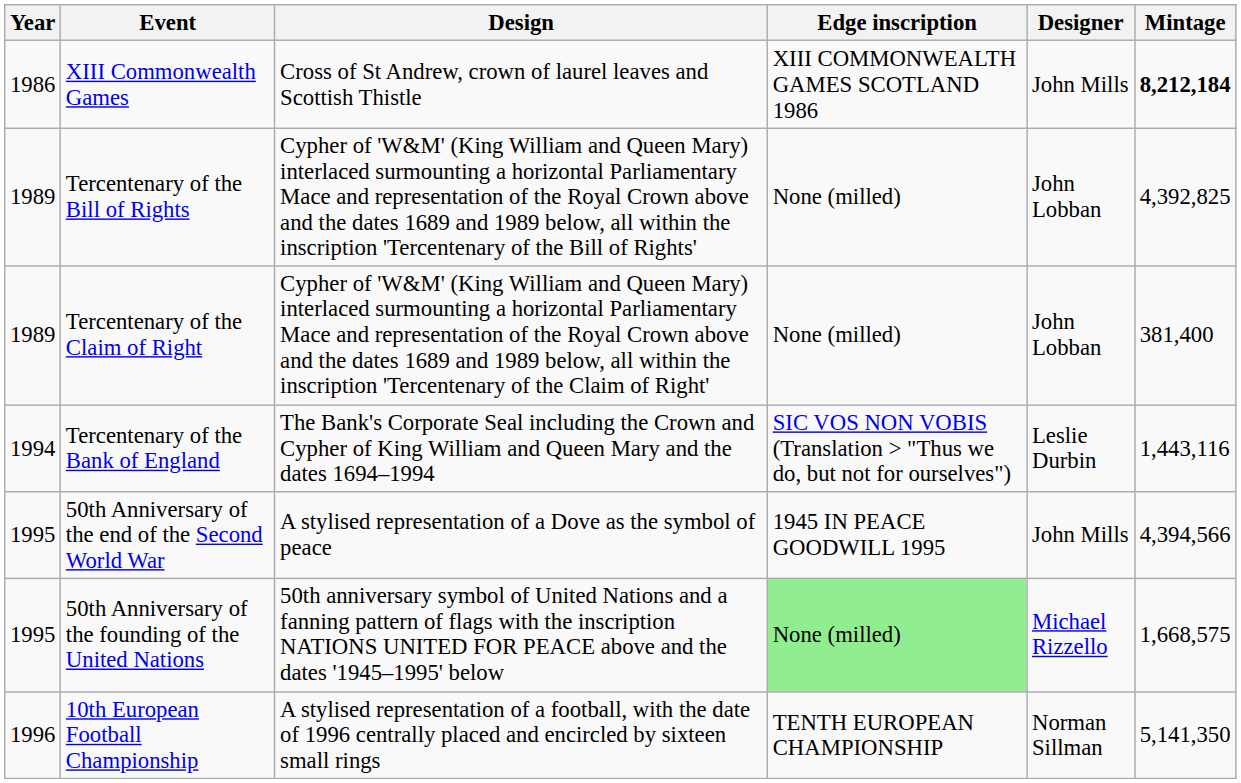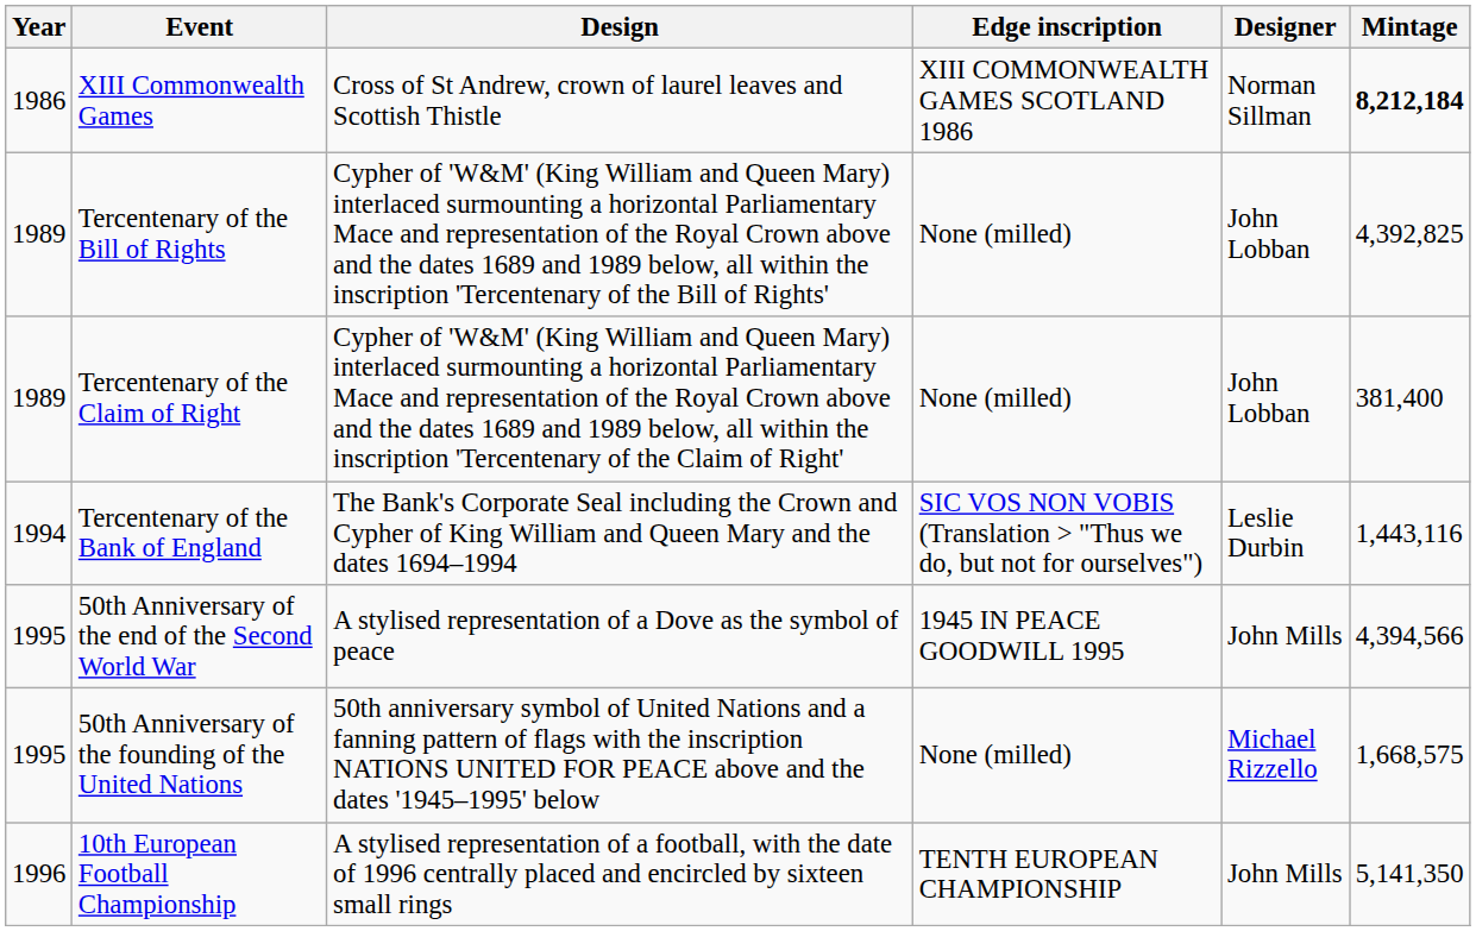 <table class="wikitable">
 <tr>
 <th>Year</th>
 <th>Event</th>
 <th>Design</th>
 <th>Edge inscription</th>
 <th>Designer</th>
 <th>Mintage</th>
 </tr>
 <tr>
 <td>1986</td>
 <td><a href='#'>XIII Commonwealth Games</a></td>
 <td>Cross of St Andrew, crown of laurel leaves and Scottish Thistle</td>
 <td>XIII COMMONWEALTH GAMES SCOTLAND 1986</td>
-<td>John Mills</td>
+<td>Norman Sillman</td>
 <td><strong>8,212,184</strong></td>
 </tr>
 <tr>
 <td>1989</td>
 <td>Tercentenary of the <a href='#'>Bill of Rights</a></td>
 <td>Cypher of 'W&M' (King William and Queen Mary) interlaced surmounting a horizontal Parliamentary Mace and representation of the Royal Crown above and the dates 1689 and 1989 below, all within the inscription 'Tercentenary of the Bill of Rights'</td>
 <td>None (milled)</td>
 <td>John Lobban</td>
 <td>4,392,825</td>
 </tr>
 <tr>
 <td>1989</td>
 <td>Tercentenary of the <a href='#'>Claim of Right</a></td>
 <td>Cypher of 'W&M' (King William and Queen Mary) interlaced surmounting a horizontal Parliamentary Mace and representation of the Royal Crown above and the dates 1689 and 1989 below, all within the inscription 'Tercentenary of the Claim of Right'</td>
 <td>None (milled)</td>
 <td>John Lobban</td>
 <td>381,400</td>
 </tr>
 <tr>
 <td>1994</td>
 <td>Tercentenary of the <a href='#'>Bank of England</a></td>
 <td>The Bank's Corporate Seal including the Crown and Cypher of King William and Queen Mary and the dates 1694–1994</td>
 <td><a href='#'>SIC VOS NON VOBIS</a><br>(Translation > "Thus we do, but not for ourselves")</td>
 <td>Leslie Durbin</td>
 <td>1,443,116</td>
 </tr>
 <tr>
 <td>1995</td>
 <td>50th Anniversary of the end of the <a href='#'>Second World War</a></td>
 <td>A stylised representation of a Dove as the symbol of peace</td>
 <td>1945 IN PEACE GOODWILL 1995</td>
 <td>John Mills</td>
 <td>4,394,566</td>
 </tr>
 <tr>
 <td>1995</td>
 <td>50th Anniversary of the founding of the <a href='#'>United Nations</a></td>
 <td>50th anniversary symbol of United Nations and a fanning pattern of flags with the inscription NATIONS UNITED FOR PEACE above and the dates '1945–1995' below</td>
-<td style="background: lightgreen;">None (milled)</td>
+<td>None (milled)</td>
 <td><a href='#'>Michael Rizzello</a></td>
 <td>1,668,575</td>
 </tr>
 <tr>
 <td>1996</td>
 <td><a href='#'>10th European Football Championship</a></td>
 <td>A stylised representation of a football, with the date of 1996 centrally placed and encircled by sixteen small rings</td>
 <td>TENTH EUROPEAN CHAMPIONSHIP</td>
-<td>Norman Sillman</td>
+<td>John Mills</td>
 <td>5,141,350</td>
 </tr>
 <tr>
 </tr>
 </table>
